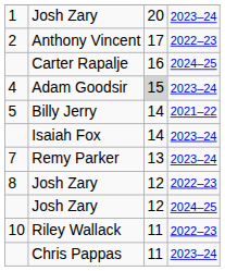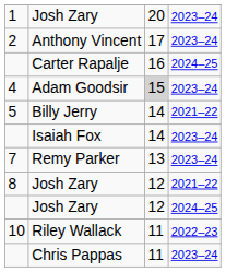 <table class="wikitable">
 <tr>
 </tr>
 <tr>
 <td>1</td>
 <td>Josh Zary</td>
 <td>20</td>
 <td style="font-size:80%;"><a href='#'>2023–24</a></td>
 </tr>
 <tr>
 <td>2</td>
 <td>Anthony Vincent</td>
 <td>17</td>
-<td style="font-size:80%;"><a href='#'>2022–23</a></td>
+<td style="font-size:80%;"><a href='#'>2023–24</a></td>
 </tr>
 <tr>
 <td></td>
 <td>Carter Rapalje</td>
 <td>16</td>
 <td style="font-size:80%;"><a href='#'>2024–25</a></td>
 </tr>
 <tr>
 <td>4</td>
 <td>Adam Goodsir</td>
 <td style="background: lightgrey;">15</td>
 <td style="font-size:80%;"><a href='#'>2023–24</a></td>
 </tr>
 <tr>
 <td>5</td>
 <td>Billy Jerry</td>
 <td>14</td>
 <td style="font-size:80%;"><a href='#'>2021–22</a></td>
 </tr>
 <tr>
 <td></td>
 <td>Isaiah Fox</td>
 <td>14</td>
 <td style="font-size:80%;"><a href='#'>2023–24</a></td>
 </tr>
 <tr>
 <td>7</td>
 <td>Remy Parker</td>
 <td>13</td>
 <td style="font-size:80%;"><a href='#'>2023–24</a></td>
 </tr>
 <tr>
 <td>8</td>
 <td>Josh Zary</td>
 <td>12</td>
-<td style="font-size:80%;"><a href='#'>2022–23</a></td>
+<td style="font-size:80%;"><a href='#'>2021–22</a></td>
 </tr>
 <tr>
 <td></td>
 <td>Josh Zary</td>
 <td>12</td>
 <td style="font-size:80%;"><a href='#'>2024–25</a></td>
 </tr>
 <tr>
 <td>10</td>
 <td>Riley Wallack</td>
 <td>11</td>
 <td style="font-size:80%;"><a href='#'>2022–23</a></td>
 </tr>
 <tr>
 <td></td>
 <td>Chris Pappas</td>
 <td>11</td>
 <td style="font-size:80%;"><a href='#'>2023–24</a></td>
 </tr>
 </table>
